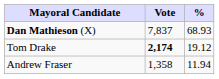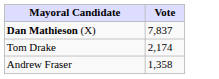 <table class="wikitable">
 <tr>
 <th style="background:#ddf; width:200px;">Mayoral Candidate</th>
 <th style="background:#ddf; width:50px;">Vote</th>
-<th style="background:#ddf; width:30px;">%</th>
 </tr>
 <tr>
 <td><strong>Dan Mathieson</strong> (X)</td>
 <td>7,837</td>
-<td>68.93</td>
 </tr>
 <tr>
 <td>Tom Drake</td>
-<td><strong>2,174</strong></td>
-<td>19.12</td>
+<td>2,174</td>
 </tr>
 <tr>
 <td>Andrew Fraser</td>
 <td>1,358</td>
-<td>11.94</td>
 </tr>
 </table>
